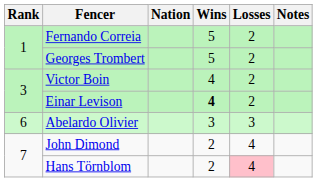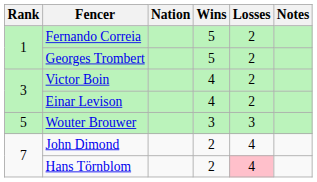 <table class="wikitable sortable" style="text-align:center">
 <tr>
 <th>Rank</th>
 <th>Fencer</th>
 <th>Nation</th>
 <th>Wins</th>
 <th>Losses</th>
 <th>Notes</th>
 </tr>
 <tr bgcolor=bbf3bb>
 <td rowspan=2>1</td>
 <td align=left><a href='#'>Fernando Correia</a></td>
 <td align=left></td>
 <td>5</td>
 <td>2</td>
 <td></td>
 </tr>
 <tr bgcolor=bbf3bb>
 <td align=left><a href='#'>Georges Trombert</a></td>
 <td align=left></td>
 <td>5</td>
 <td>2</td>
 <td></td>
 </tr>
 <tr bgcolor=bbf3bb>
 <td rowspan=2>3</td>
 <td align=left><a href='#'>Victor Boin</a></td>
 <td align=left></td>
 <td>4</td>
 <td>2</td>
 <td></td>
 </tr>
 <tr bgcolor=bbf3bb>
 <td align=left><a href='#'>Einar Levison</a></td>
 <td align=left></td>
-<td><strong>4</strong></td>
+<td>4</td>
 <td>2</td>
 <td></td>
 </tr>
-<tr bgcolor=ccf9cc>
-<td>6</td>
-<td align=left><a href='#'>Abelardo Olivier</a></td>
+<tr bgcolor=bbf3bb>
+<td>5</td>
+<td align=left><a href='#'>Wouter Brouwer</a></td>
 <td align=left></td>
 <td>3</td>
 <td>3</td>
 <td></td>
 </tr>
 <tr>
 <td rowspan=2>7</td>
 <td align=left><a href='#'>John Dimond</a></td>
 <td align=left></td>
 <td>2</td>
 <td>4</td>
 <td></td>
 </tr>
 <tr>
 <td align=left><a href='#'>Hans Törnblom</a></td>
 <td align=left></td>
 <td>2</td>
 <td style="background: pink;">4</td>
 <td></td>
 </tr>
 </table>
